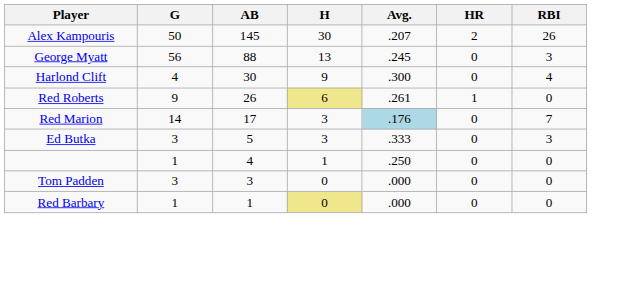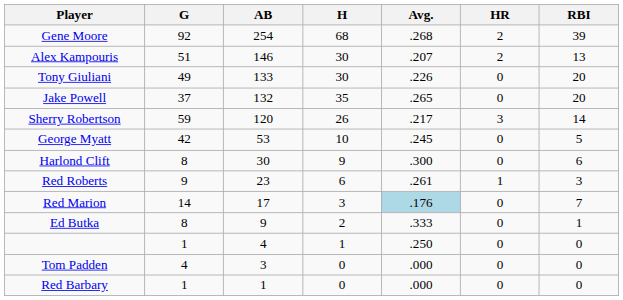 <table class="wikitable sortable">
 <tr>
 <th bgcolor="#DDDDFF" width="16%">Player</th>
 <th bgcolor="#DDDDFF" width="9%">G</th>
 <th bgcolor="#DDDDFF" width="9%">AB</th>
 <th bgcolor="#DDDDFF" width="9%">H</th>
 <th bgcolor="#DDDDFF" width="9%">Avg.</th>
 <th bgcolor="#DDDDFF" width="9%">HR</th>
 <th bgcolor="#DDDDFF" width="9%">RBI</th>
 </tr>
 <tr align="center">
+<td><a href='#'>Gene Moore</a></td>
+<td>92</td>
+<td>254</td>
+<td>68</td>
+<td>.268</td>
+<td>2</td>
+<td>39</td>
+</tr>
+<tr align="center">
 <td><a href='#'>Alex Kampouris</a></td>
-<td>50</td>
-<td>145</td>
+<td>51</td>
+<td>146</td>
 <td>30</td>
 <td>.207</td>
 <td>2</td>
+<td>13</td>
+</tr>
+<tr align="center">
+<td><a href='#'>Tony Giuliani</a></td>
+<td>49</td>
+<td>133</td>
+<td>30</td>
+<td>.226</td>
+<td>0</td>
+<td>20</td>
+</tr>
+<tr align="center">
+<td><a href='#'>Jake Powell</a></td>
+<td>37</td>
+<td>132</td>
+<td>35</td>
+<td>.265</td>
+<td>0</td>
+<td>20</td>
+</tr>
+<tr align="center">
+<td><a href='#'>Sherry Robertson</a></td>
+<td>59</td>
+<td>120</td>
 <td>26</td>
+<td>.217</td>
+<td>3</td>
+<td>14</td>
 </tr>
 <tr align="center">
 <td><a href='#'>George Myatt</a></td>
-<td>56</td>
-<td>88</td>
-<td>13</td>
+<td>42</td>
+<td>53</td>
+<td>10</td>
 <td>.245</td>
 <td>0</td>
-<td>3</td>
+<td>5</td>
 </tr>
 <tr align="center">
 <td><a href='#'>Harlond Clift</a></td>
-<td>4</td>
+<td>8</td>
 <td>30</td>
 <td>9</td>
 <td>.300</td>
 <td>0</td>
-<td>4</td>
+<td>6</td>
 </tr>
 <tr align="center">
 <td><a href='#'>Red Roberts</a></td>
 <td>9</td>
-<td>26</td>
-<td style="background: khaki;">6</td>
+<td>23</td>
+<td>6</td>
 <td>.261</td>
 <td>1</td>
-<td>0</td>
+<td>3</td>
 </tr>
 <tr align="center">
 <td><a href='#'>Red Marion</a></td>
 <td>14</td>
 <td>17</td>
 <td>3</td>
 <td style="background: lightblue;">.176</td>
 <td>0</td>
 <td>7</td>
 </tr>
 <tr align="center">
 <td><a href='#'>Ed Butka</a></td>
-<td>3</td>
-<td>5</td>
-<td>3</td>
+<td>8</td>
+<td>9</td>
+<td>2</td>
 <td>.333</td>
 <td>0</td>
-<td>3</td>
+<td>1</td>
 </tr>
 <tr align="center">
 <td></td>
 <td>1</td>
 <td>4</td>
 <td>1</td>
 <td>.250</td>
 <td>0</td>
 <td>0</td>
 </tr>
 <tr align="center">
 <td><a href='#'>Tom Padden</a></td>
-<td>3</td>
+<td>4</td>
 <td>3</td>
 <td>0</td>
 <td>.000</td>
 <td>0</td>
 <td>0</td>
 </tr>
 <tr align="center">
 <td><a href='#'>Red Barbary</a></td>
 <td>1</td>
 <td>1</td>
-<td style="background: khaki;">0</td>
+<td>0</td>
 <td>.000</td>
 <td>0</td>
 <td>0</td>
 </tr>
 </table>
